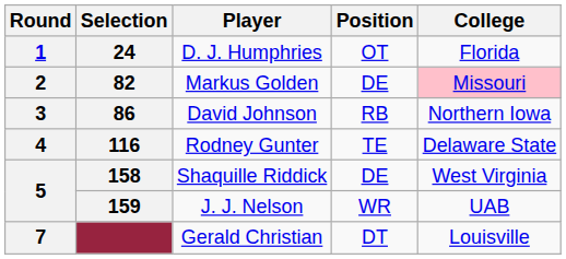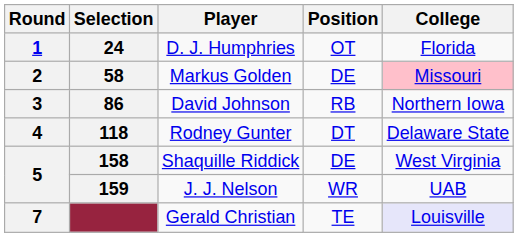 <table class="wikitable" style="font-size: 95%; text-align: center;">
 <tr>
 <th>Round</th>
 <th>Selection</th>
 <th>Player</th>
 <th>Position</th>
 <th>College</th>
 </tr>
 <tr>
 <th><a href='#'>1</a></th>
 <th>24</th>
 <td><a href='#'>D. J. Humphries</a></td>
 <td><a href='#'>OT</a></td>
 <td><a href='#'>Florida</a></td>
 </tr>
 <tr>
 <th>2</th>
-<th>82</th>
+<th>58</th>
 <td><a href='#'>Markus Golden</a></td>
 <td><a href='#'>DE</a></td>
 <td style="background: pink;"><a href='#'>Missouri</a></td>
 </tr>
 <tr>
 <th>3</th>
 <th>86</th>
 <td><a href='#'>David Johnson</a></td>
 <td><a href='#'>RB</a></td>
 <td><a href='#'>Northern Iowa</a></td>
 </tr>
 <tr>
 <th>4</th>
-<th>116</th>
+<th>118</th>
 <td><a href='#'>Rodney Gunter</a></td>
-<td><a href='#'>TE</a></td>
+<td><a href='#'>DT</a></td>
 <td><a href='#'>Delaware State</a></td>
 </tr>
 <tr>
 <th rowspan=2>5</th>
 <th>158</th>
 <td><a href='#'>Shaquille Riddick</a></td>
 <td><a href='#'>DE</a></td>
 <td><a href='#'>West Virginia</a></td>
 </tr>
 <tr>
 <th>159</th>
 <td><a href='#'>J. J. Nelson</a></td>
 <td><a href='#'>WR</a></td>
 <td><a href='#'>UAB</a></td>
 </tr>
 <tr>
 <th>7</th>
 <th style="background:#97233F;"></th>
 <td><a href='#'>Gerald Christian</a></td>
-<td><a href='#'>DT</a></td>
-<td><a href='#'>Louisville</a></td>
+<td><a href='#'>TE</a></td>
+<td style="background: lavender;"><a href='#'>Louisville</a></td>
 </tr>
 </table>
